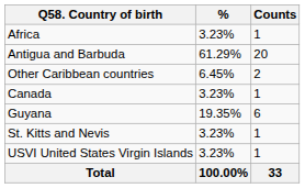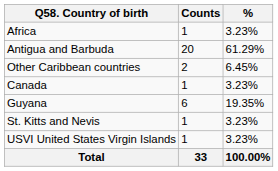 <table class="wikitable sortable">
 <tr>
 <th>Q58. Country of birth</th>
+<th>Counts</th>
 <th>%</th>
-<th>Counts</th>
 </tr>
 <tr>
 <td>Africa</td>
+<td>1</td>
 <td>3.23%</td>
-<td>1</td>
 </tr>
 <tr>
 <td>Antigua and Barbuda</td>
+<td>20</td>
 <td>61.29%</td>
-<td>20</td>
 </tr>
 <tr>
 <td>Other Caribbean countries</td>
+<td>2</td>
 <td>6.45%</td>
-<td>2</td>
 </tr>
 <tr>
 <td>Canada</td>
+<td>1</td>
 <td>3.23%</td>
-<td>1</td>
 </tr>
 <tr>
 <td>Guyana</td>
+<td>6</td>
 <td>19.35%</td>
-<td>6</td>
 </tr>
 <tr>
 <td>St. Kitts and Nevis</td>
+<td>1</td>
 <td>3.23%</td>
-<td>1</td>
 </tr>
 <tr>
 <td>USVI United States Virgin Islands</td>
+<td>1</td>
 <td>3.23%</td>
-<td>1</td>
 </tr>
 <tr>
 <th>Total</th>
+<th>33</th>
 <th>100.00%</th>
-<th>33</th>
 </tr>
 </table>
